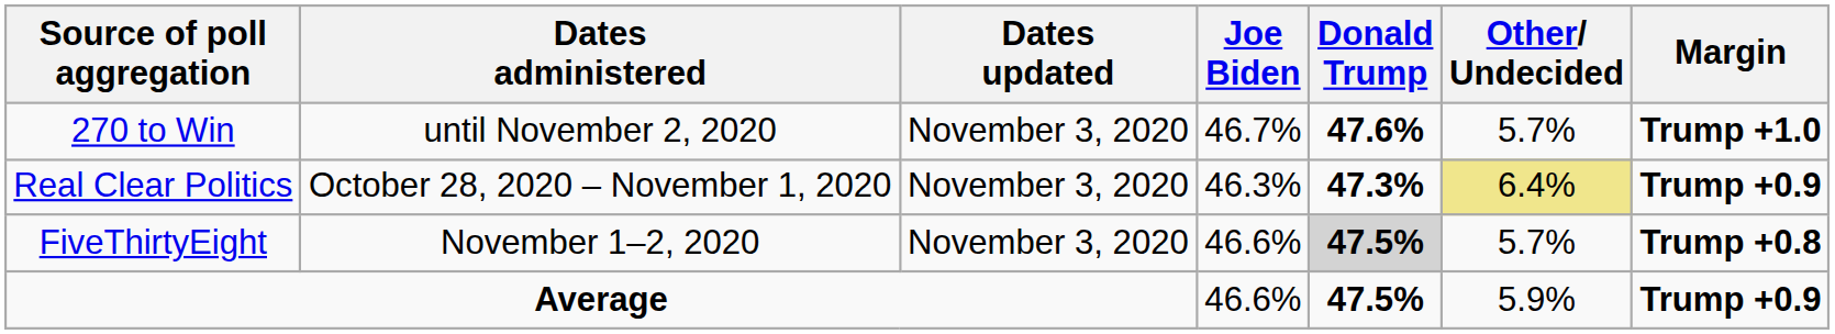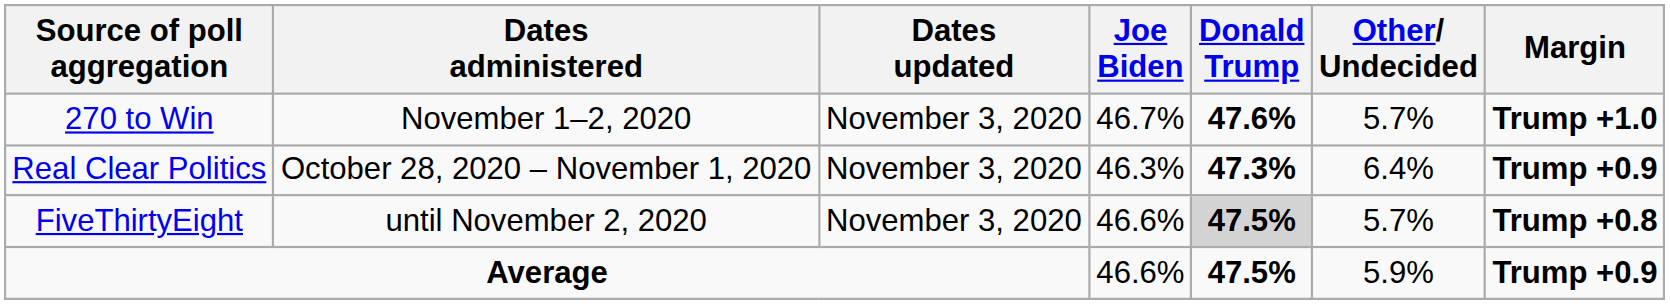 <table class="wikitable sortable" style="text-align:center;font-size:90%;line-height:17px">
 <tr>
 <th>Source of poll<br>aggregation</th>
 <th>Dates<br> administered</th>
 <th>Dates<br> updated</th>
 <th class="unsortable"><a href='#'>Joe<br>Biden</a><br></th>
 <th class="unsortable"><a href='#'>Donald<br>Trump</a><br></th>
 <th class="unsortable"><a href='#'>Other</a>/<br>Undecided<br></th>
 <th>Margin</th>
 </tr>
 <tr>
 <td><a href='#'>270 to Win</a></td>
-<td>until November 2, 2020</td>
+<td>November 1–2, 2020</td>
 <td>November 3, 2020</td>
 <td>46.7%</td>
 <td><strong>47.6%</strong></td>
 <td>5.7%</td>
 <td><strong>Trump +1.0</strong></td>
 </tr>
 <tr>
 <td><a href='#'>Real Clear Politics</a></td>
 <td>October 28, 2020 – November 1, 2020</td>
 <td>November 3, 2020</td>
 <td>46.3%</td>
 <td><strong>47.3%</strong></td>
-<td style="background: khaki;">6.4%</td>
+<td>6.4%</td>
 <td><strong>Trump +0.9</strong></td>
 </tr>
 <tr>
 <td><a href='#'>FiveThirtyEight</a></td>
-<td>November 1–2, 2020</td>
+<td>until November 2, 2020</td>
 <td>November 3, 2020</td>
 <td>46.6%</td>
 <td style="background: lightgrey;"><strong>47.5%</strong></td>
 <td>5.7%</td>
 <td><strong>Trump +0.8</strong></td>
 </tr>
 <tr>
 <td colspan="3"><strong>Average</strong></td>
 <td>46.6%</td>
 <td><strong>47.5%</strong></td>
 <td>5.9%</td>
 <td><strong>Trump +0.9</strong></td>
 </tr>
 </table>
